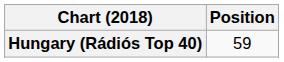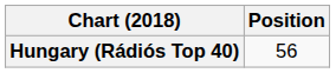 <table class="wikitable plainrowheaders">
 <tr>
 <th>Chart (2018)</th>
 <th>Position</th>
 </tr>
 <tr>
 <th scope="row">Hungary (Rádiós Top 40)</th>
-<td style="text-align:center">59</td>
+<td style="text-align:center">56</td>
 </tr>
 </table>
